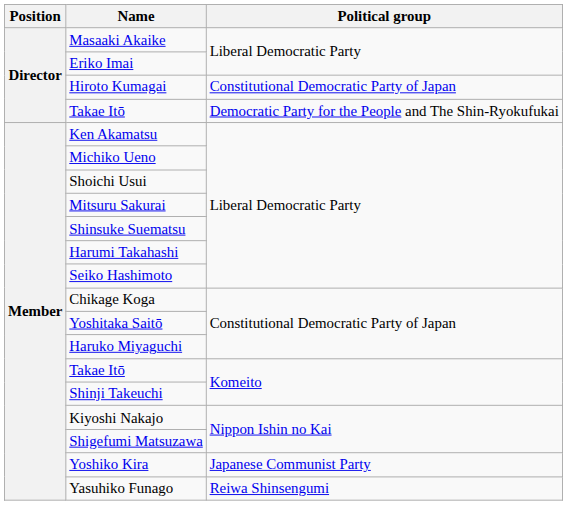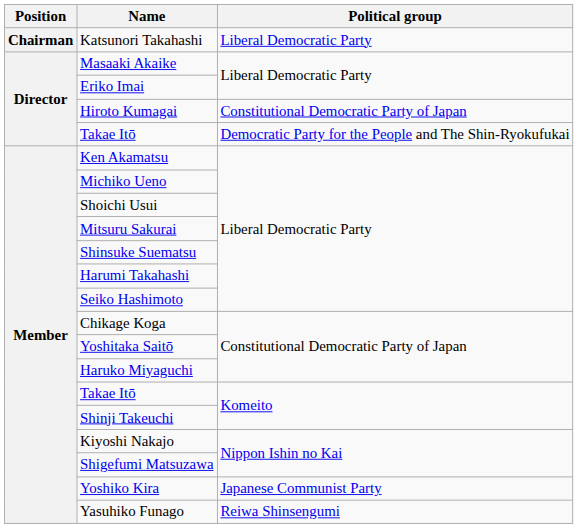 <table class="wikitable">
 <tr>
 <th>Position</th>
 <th>Name</th>
 <th>Political group</th>
+</tr>
+<tr>
+<th>Chairman</th>
+<td>Katsunori Takahashi</td>
+<td><a href='#'>Liberal Democratic Party</a></td>
 </tr>
 <tr>
 <th rowspan=4>Director</th>
 <td><a href='#'>Masaaki Akaike</a></td>
 <td rowspan=2 >Liberal Democratic Party</td>
 </tr>
 <tr>
 <td><a href='#'>Eriko Imai</a></td>
 </tr>
 <tr>
 <td><a href='#'>Hiroto Kumagai</a></td>
 <td rowspan="1" ><a href='#'>Constitutional Democratic Party of Japan</a></td>
 </tr>
 <tr>
 <td><a href='#'>Takae Itō</a></td>
 <td><a href='#'>Democratic Party for the People</a> and The Shin-Ryokufukai</td>
 </tr>
 <tr>
 <th rowspan=20>Member</th>
 <td><a href='#'>Ken Akamatsu</a></td>
 <td rowspan=7 >Liberal Democratic Party</td>
 </tr>
 <tr>
 <td><a href='#'>Michiko Ueno</a></td>
 </tr>
 <tr>
 <td>Shoichi Usui</td>
 </tr>
 <tr>
 <td><a href='#'>Mitsuru Sakurai</a></td>
 </tr>
 <tr>
 <td><a href='#'>Shinsuke Suematsu</a></td>
 </tr>
 <tr>
 <td><a href='#'>Harumi Takahashi</a></td>
 </tr>
 <tr>
 <td><a href='#'>Seiko Hashimoto</a></td>
 </tr>
 <tr>
 <td>Chikage Koga</td>
 <td rowspan="3" >Constitutional Democratic Party of Japan</td>
 </tr>
 <tr>
 <td><a href='#'>Yoshitaka Saitō</a></td>
 </tr>
 <tr>
 <td><a href='#'>Haruko Miyaguchi</a></td>
 </tr>
 <tr>
 <td><a href='#'>Takae Itō</a></td>
 <td rowspan="2" ><a href='#'>Komeito</a></td>
 </tr>
 <tr>
 <td><a href='#'>Shinji Takeuchi</a></td>
 </tr>
 <tr>
 <td>Kiyoshi Nakajo</td>
 <td rowspan="2" ><a href='#'>Nippon Ishin no Kai</a></td>
 </tr>
 <tr>
 <td><a href='#'>Shigefumi Matsuzawa</a></td>
 </tr>
 <tr>
 <td><a href='#'>Yoshiko Kira</a></td>
 <td><a href='#'>Japanese Communist Party</a></td>
 </tr>
 <tr>
 <td>Yasuhiko Funago</td>
 <td><a href='#'>Reiwa Shinsengumi</a></td>
 </tr>
 </table>
